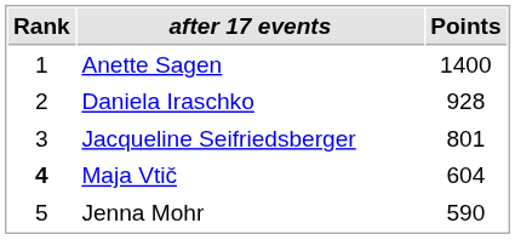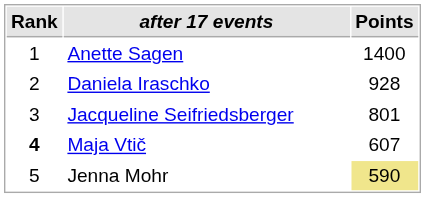 <table cellspacing="1" cellpadding="3" style="border:1px solid #AAAAAA;font-size:86%">
 <tr bgcolor="#E4E4E4">
 <th style="border-bottom:1px solid #AAAAAA" width=10>Rank</th>
 <th style="border-bottom:1px solid #AAAAAA" width=200><em>after 17 events</em></th>
 <th style="border-bottom:1px solid #AAAAAA" width=20>Points</th>
 </tr>
 <tr>
 <td align=center>1</td>
 <td align=left> <a href='#'>Anette Sagen</a></td>
 <td align=center>1400</td>
 </tr>
 <tr>
 <td align=center>2</td>
 <td align=left> <a href='#'>Daniela Iraschko</a></td>
 <td align=center>928</td>
 </tr>
 <tr>
 <td align=center>3</td>
 <td align=left> <a href='#'>Jacqueline Seifriedsberger</a></td>
 <td align=center>801</td>
 </tr>
 <tr>
 <td align=center><strong>4</strong></td>
 <td align=left> <a href='#'>Maja Vtič</a></td>
-<td align=center>604</td>
+<td align=center>607</td>
 </tr>
 <tr>
 <td align=center>5</td>
 <td align=left> Jenna Mohr</td>
-<td align=center>590</td>
+<td align=center style="background: khaki;">590</td>
 </tr>
 </table>
